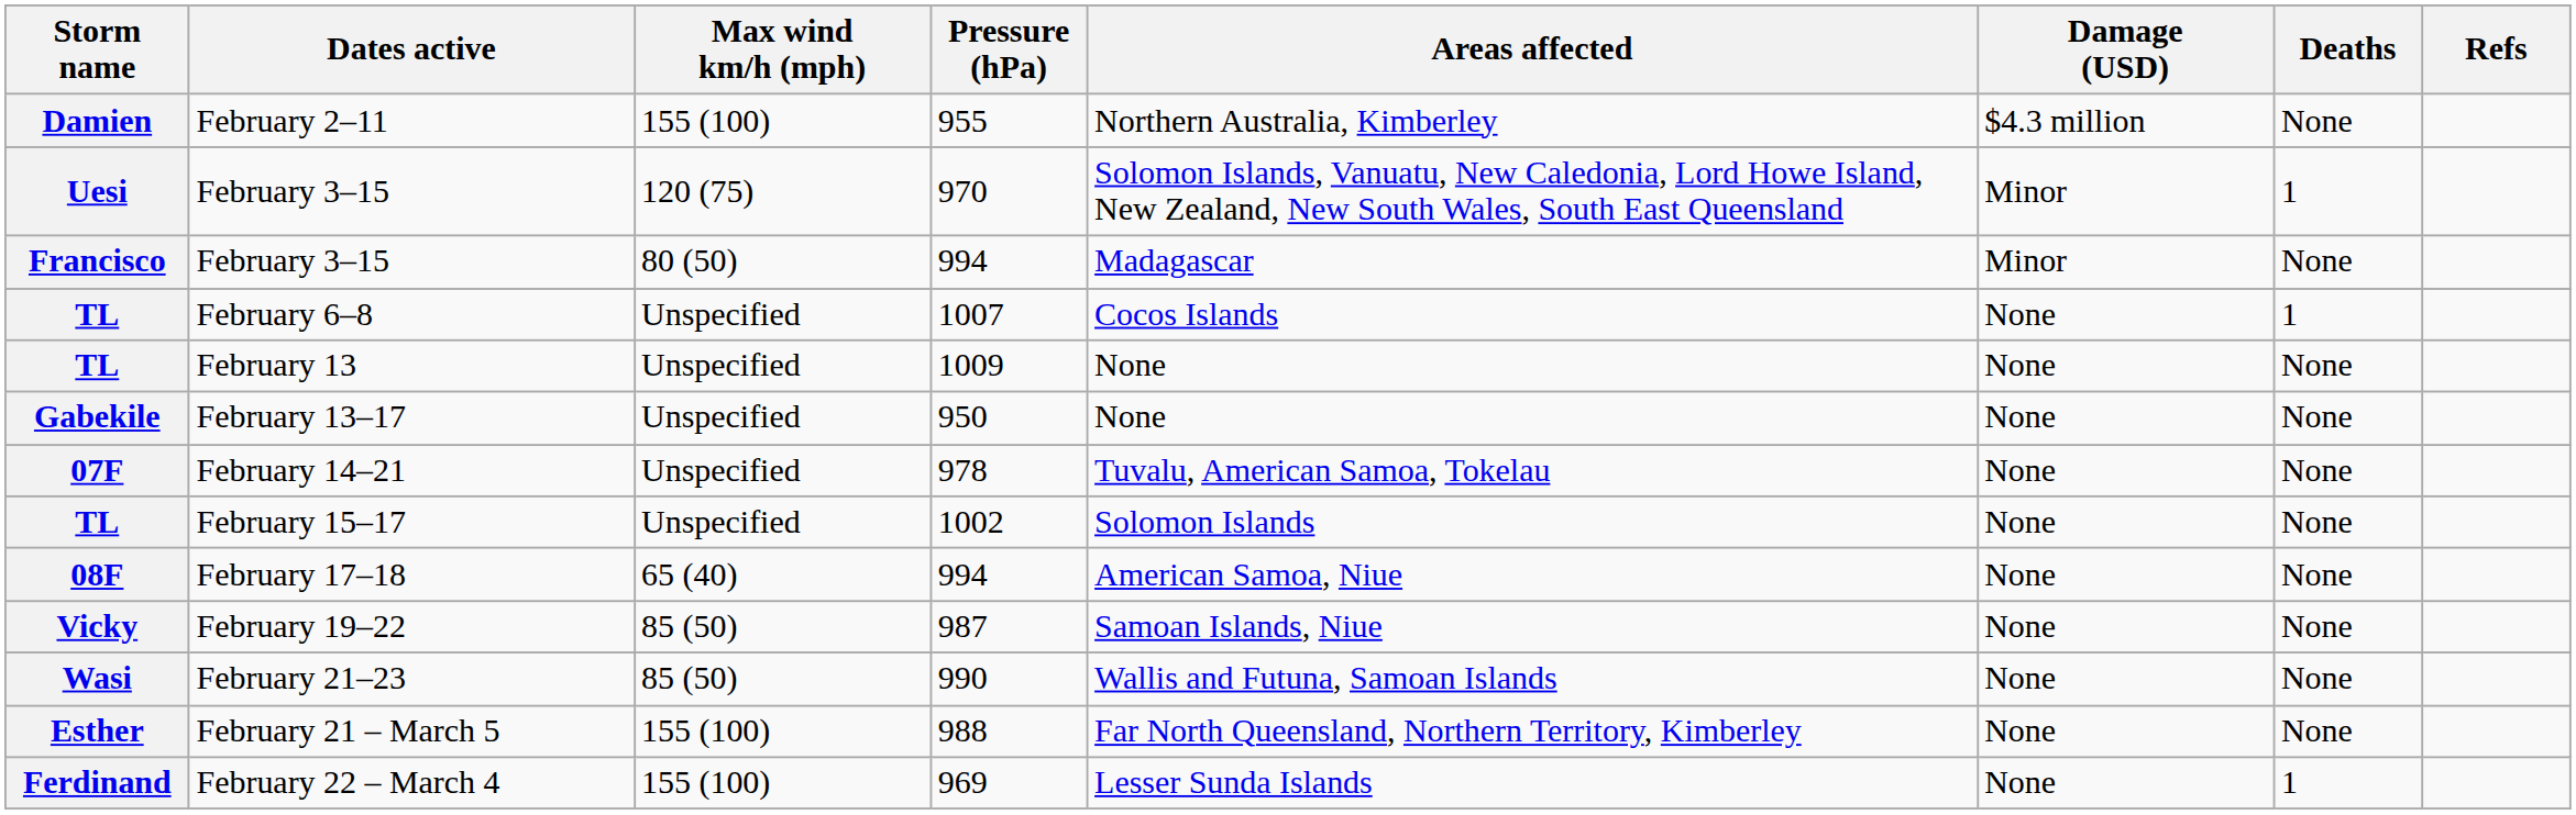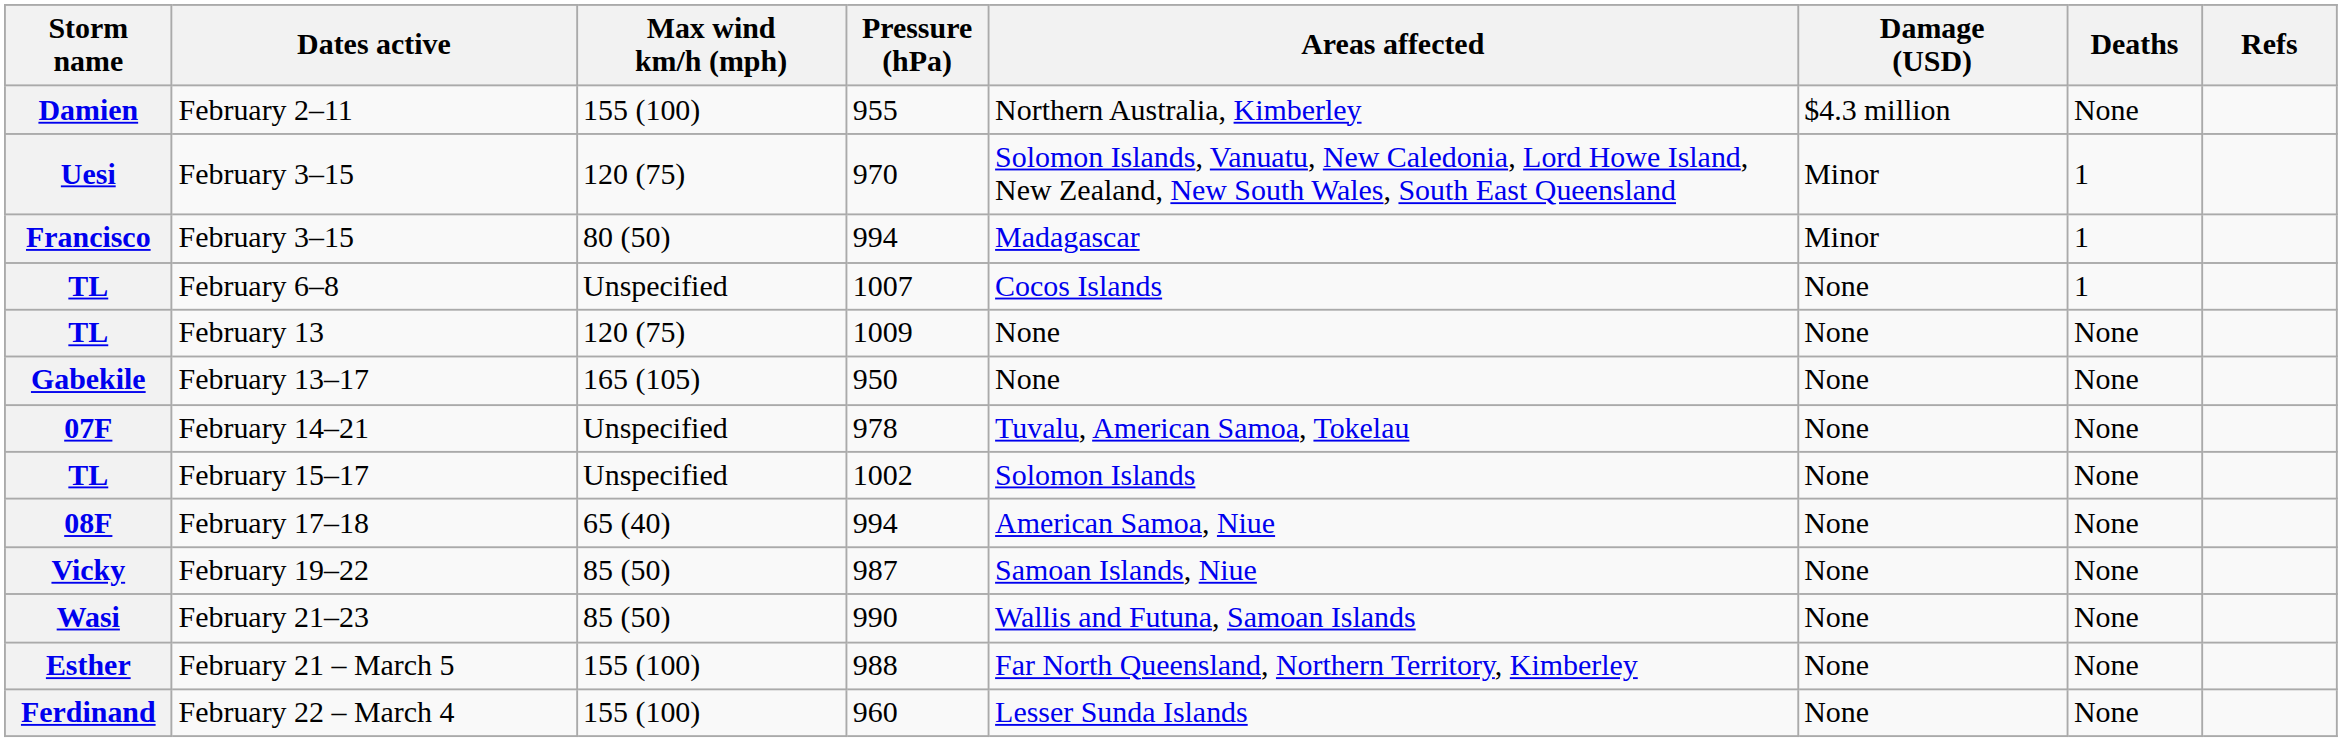 <table class="wikitable sortable">
 <tr>
 <th width="5%">Storm name</th>
 <th width="15%">Dates active</th>
 <th width="10%">Max wind<br>km/h (mph)</th>
 <th width="5%">Pressure<br>(hPa)</th>
 <th width="30%">Areas affected</th>
 <th width="10%">Damage<br>(USD)</th>
 <th width="5%">Deaths</th>
 <th width="5%">Refs</th>
 </tr>
 <tr>
 <th><a href='#'>Damien</a></th>
 <td>February 2–11</td>
 <td>155 (100)</td>
 <td>955</td>
 <td>Northern Australia, <a href='#'>Kimberley</a></td>
 <td>$4.3 million</td>
 <td>None</td>
 <td></td>
 </tr>
 <tr>
 <th><a href='#'>Uesi</a></th>
 <td>February 3–15</td>
 <td>120 (75)</td>
 <td>970</td>
 <td><a href='#'>Solomon Islands</a>, <a href='#'>Vanuatu</a>, <a href='#'>New Caledonia</a>, <a href='#'>Lord Howe Island</a>, New Zealand, <a href='#'>New South Wales</a>, <a href='#'>South East Queensland</a></td>
 <td>Minor</td>
 <td>1</td>
 <td></td>
 </tr>
 <tr>
 <th><a href='#'>Francisco</a></th>
 <td>February 3–15</td>
 <td>80 (50)</td>
 <td>994</td>
 <td><a href='#'>Madagascar</a></td>
 <td>Minor</td>
-<td>None</td>
+<td>1</td>
 <td></td>
 </tr>
 <tr>
 <th><a href='#'>TL</a></th>
 <td>February 6–8</td>
 <td>Unspecified</td>
 <td>1007</td>
 <td><a href='#'>Cocos Islands</a></td>
 <td>None</td>
 <td>1</td>
 <td></td>
 </tr>
 <tr>
 <th><a href='#'>TL</a></th>
 <td>February 13</td>
-<td>Unspecified</td>
+<td>120 (75)</td>
 <td>1009</td>
 <td>None</td>
 <td>None</td>
 <td>None</td>
 <td></td>
 </tr>
 <tr>
 <th><a href='#'>Gabekile</a></th>
 <td>February 13–17</td>
-<td>Unspecified</td>
+<td>165 (105)</td>
 <td>950</td>
 <td>None</td>
 <td>None</td>
 <td>None</td>
 <td></td>
 </tr>
 <tr>
 <th><a href='#'>07F</a></th>
 <td>February 14–21</td>
 <td>Unspecified</td>
 <td>978</td>
 <td><a href='#'>Tuvalu</a>, <a href='#'>American Samoa</a>, <a href='#'>Tokelau</a></td>
 <td>None</td>
 <td>None</td>
 <td></td>
 </tr>
 <tr>
 <th><a href='#'>TL</a></th>
 <td>February 15–17</td>
 <td>Unspecified</td>
 <td>1002</td>
 <td><a href='#'>Solomon Islands</a></td>
 <td>None</td>
 <td>None</td>
 <td></td>
 </tr>
 <tr>
 <th><a href='#'>08F</a></th>
 <td>February 17–18</td>
 <td>65 (40)</td>
 <td>994</td>
 <td><a href='#'>American Samoa</a>, <a href='#'>Niue</a></td>
 <td>None</td>
 <td>None</td>
 <td></td>
 </tr>
 <tr>
 <th><a href='#'>Vicky</a></th>
 <td>February 19–22</td>
 <td>85 (50)</td>
 <td>987</td>
 <td><a href='#'>Samoan Islands</a>, <a href='#'>Niue</a></td>
 <td>None</td>
 <td>None</td>
 <td></td>
 </tr>
 <tr>
 <th><a href='#'>Wasi</a></th>
 <td>February 21–23</td>
 <td>85 (50)</td>
 <td>990</td>
 <td><a href='#'>Wallis and Futuna</a>, <a href='#'>Samoan Islands</a></td>
 <td>None</td>
 <td>None</td>
 <td></td>
 </tr>
 <tr>
 <th><a href='#'>Esther</a></th>
 <td>February 21 – March 5</td>
 <td>155 (100)</td>
 <td>988</td>
 <td><a href='#'>Far North Queensland</a>, <a href='#'>Northern Territory</a>, <a href='#'>Kimberley</a></td>
 <td>None</td>
 <td>None</td>
 <td></td>
 </tr>
 <tr>
 <th><a href='#'>Ferdinand</a></th>
 <td>February 22 – March 4</td>
 <td>155 (100)</td>
-<td>969</td>
+<td>960</td>
 <td><a href='#'>Lesser Sunda Islands</a></td>
 <td>None</td>
-<td>1</td>
+<td>None</td>
 <td></td>
 </tr>
 </table>
